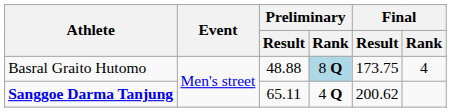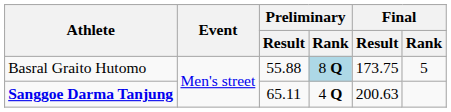 <table class=wikitable style="text-align:center; font-size:90%">
 <tr>
 <th rowspan="2">Athlete</th>
 <th rowspan="2">Event</th>
 <th colspan="2">Preliminary</th>
 <th colspan="2">Final</th>
 </tr>
 <tr>
 <th>Result</th>
 <th>Rank</th>
 <th>Result</th>
 <th>Rank</th>
 </tr>
 <tr>
 <td align="left">Basral Graito Hutomo</td>
 <td rowspan="2" align="left"><a href='#'>Men's street</a></td>
-<td>48.88</td>
+<td>55.88</td>
 <td style="background: lightblue;">8 <strong>Q</strong></td>
 <td>173.75</td>
-<td>4</td>
+<td>5</td>
 </tr>
 <tr>
 <td align="left"><strong><a href='#'>Sanggoe Darma Tanjung</a></strong></td>
 <td>65.11</td>
 <td>4 <strong>Q</strong></td>
-<td>200.62</td>
+<td>200.63</td>
 <td></td>
 </tr>
 </table>
